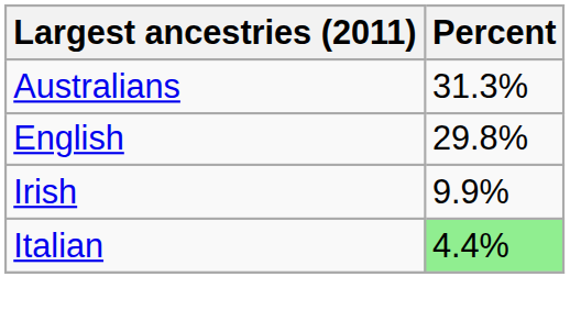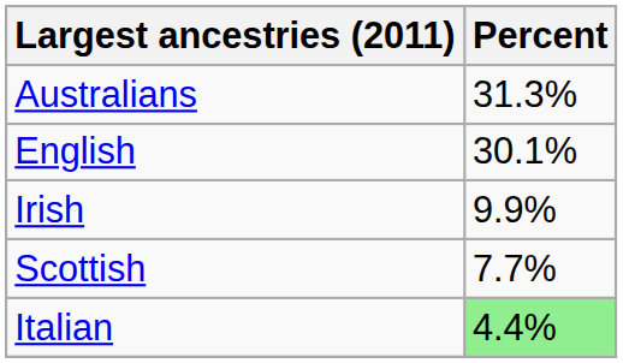 <table class="wikitable sortable collapsible" style="font-size: 90%;">
 <tr>
 <th>Largest ancestries (2011)</th>
 <th>Percent</th>
 </tr>
 <tr>
 <td><a href='#'>Australians</a> </td>
 <td>31.3%</td>
 </tr>
 <tr>
 <td><a href='#'>English</a> </td>
-<td>29.8%</td>
+<td>30.1%</td>
 </tr>
 <tr>
 <td><a href='#'>Irish</a> </td>
 <td>9.9%</td>
+</tr>
+<tr>
+<td><a href='#'>Scottish</a> </td>
+<td>7.7%</td>
 </tr>
 <tr>
 <td><a href='#'>Italian</a> </td>
 <td style="background: lightgreen;">4.4%</td>
 </tr>
 <tr>
 </tr>
 </table>
